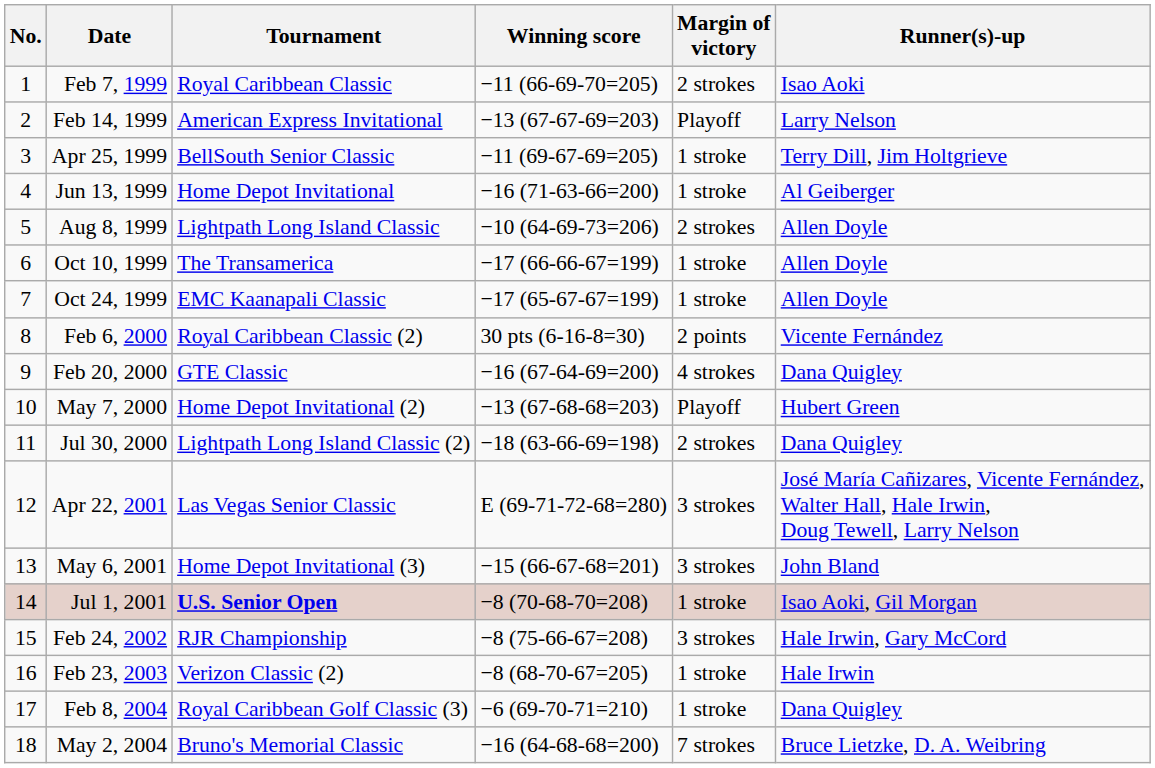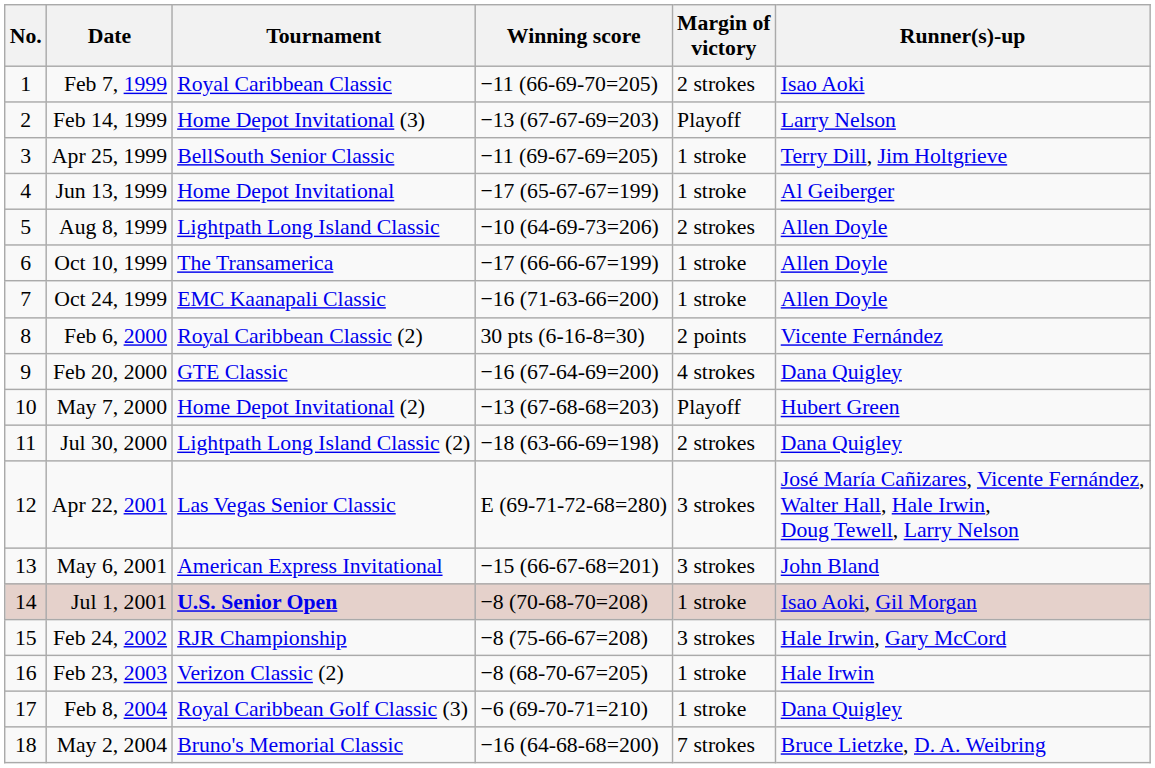 <table class="wikitable" style="font-size:95%;">
 <tr>
 <th>No.</th>
 <th>Date</th>
 <th>Tournament</th>
 <th>Winning score</th>
 <th>Margin of<br>victory</th>
 <th>Runner(s)-up</th>
 </tr>
 <tr>
 <td align=center>1</td>
 <td align=right>Feb 7, <a href='#'>1999</a></td>
 <td><a href='#'>Royal Caribbean Classic</a></td>
 <td>−11 (66-69-70=205)</td>
 <td>2 strokes</td>
 <td> <a href='#'>Isao Aoki</a></td>
 </tr>
 <tr>
 <td align=center>2</td>
 <td align=right>Feb 14, 1999</td>
-<td><a href='#'>American Express Invitational</a></td>
+<td><a href='#'>Home Depot Invitational</a> (3)</td>
 <td>−13 (67-67-69=203)</td>
 <td>Playoff</td>
 <td> <a href='#'>Larry Nelson</a></td>
 </tr>
 <tr>
 <td align=center>3</td>
 <td align=right>Apr 25, 1999</td>
 <td><a href='#'>BellSouth Senior Classic</a></td>
 <td>−11 (69-67-69=205)</td>
 <td>1 stroke</td>
 <td> <a href='#'>Terry Dill</a>,  <a href='#'>Jim Holtgrieve</a></td>
 </tr>
 <tr>
 <td align=center>4</td>
 <td align=right>Jun 13, 1999</td>
 <td><a href='#'>Home Depot Invitational</a></td>
-<td>−16 (71-63-66=200)</td>
+<td>−17 (65-67-67=199)</td>
 <td>1 stroke</td>
 <td> <a href='#'>Al Geiberger</a></td>
 </tr>
 <tr>
 <td align=center>5</td>
 <td align=right>Aug 8, 1999</td>
 <td><a href='#'>Lightpath Long Island Classic</a></td>
 <td>−10 (64-69-73=206)</td>
 <td>2 strokes</td>
 <td> <a href='#'>Allen Doyle</a></td>
 </tr>
 <tr>
 <td align=center>6</td>
 <td align=right>Oct 10, 1999</td>
 <td><a href='#'>The Transamerica</a></td>
 <td>−17 (66-66-67=199)</td>
 <td>1 stroke</td>
 <td> <a href='#'>Allen Doyle</a></td>
 </tr>
 <tr>
 <td align=center>7</td>
 <td align=right>Oct 24, 1999</td>
 <td><a href='#'>EMC Kaanapali Classic</a></td>
-<td>−17 (65-67-67=199)</td>
+<td>−16 (71-63-66=200)</td>
 <td>1 stroke</td>
 <td> <a href='#'>Allen Doyle</a></td>
 </tr>
 <tr>
 <td align=center>8</td>
 <td align=right>Feb 6, <a href='#'>2000</a></td>
 <td><a href='#'>Royal Caribbean Classic</a> (2)</td>
 <td>30 pts (6-16-8=30)</td>
 <td>2 points</td>
 <td> <a href='#'>Vicente Fernández</a></td>
 </tr>
 <tr>
 <td align=center>9</td>
 <td align=right>Feb 20, 2000</td>
 <td><a href='#'>GTE Classic</a></td>
 <td>−16 (67-64-69=200)</td>
 <td>4 strokes</td>
 <td> <a href='#'>Dana Quigley</a></td>
 </tr>
 <tr>
 <td align=center>10</td>
 <td align=right>May 7, 2000</td>
 <td><a href='#'>Home Depot Invitational</a> (2)</td>
 <td>−13 (67-68-68=203)</td>
 <td>Playoff</td>
 <td> <a href='#'>Hubert Green</a></td>
 </tr>
 <tr>
 <td align=center>11</td>
 <td align=right>Jul 30, 2000</td>
 <td><a href='#'>Lightpath Long Island Classic</a> (2)</td>
 <td>−18 (63-66-69=198)</td>
 <td>2 strokes</td>
 <td> <a href='#'>Dana Quigley</a></td>
 </tr>
 <tr>
 <td align=center>12</td>
 <td align=right>Apr 22, <a href='#'>2001</a></td>
 <td><a href='#'>Las Vegas Senior Classic</a></td>
 <td>E (69-71-72-68=280)</td>
 <td>3 strokes</td>
 <td> <a href='#'>José María Cañizares</a>,  <a href='#'>Vicente Fernández</a>,<br> <a href='#'>Walter Hall</a>,  <a href='#'>Hale Irwin</a>,<br> <a href='#'>Doug Tewell</a>,  <a href='#'>Larry Nelson</a></td>
 </tr>
 <tr>
 <td align=center>13</td>
 <td align=right>May 6, 2001</td>
-<td><a href='#'>Home Depot Invitational</a> (3)</td>
+<td><a href='#'>American Express Invitational</a></td>
 <td>−15 (66-67-68=201)</td>
 <td>3 strokes</td>
 <td> <a href='#'>John Bland</a></td>
 </tr>
 <tr style="background:#e5d1cb;">
 <td align=center>14</td>
 <td align=right>Jul 1, 2001</td>
 <td><strong><a href='#'>U.S. Senior Open</a></strong></td>
 <td>−8 (70-68-70=208)</td>
 <td>1 stroke</td>
 <td> <a href='#'>Isao Aoki</a>,  <a href='#'>Gil Morgan</a></td>
 </tr>
 <tr>
 <td align=center>15</td>
 <td align=right>Feb 24, <a href='#'>2002</a></td>
 <td><a href='#'>RJR Championship</a></td>
 <td>−8 (75-66-67=208)</td>
 <td>3 strokes</td>
 <td> <a href='#'>Hale Irwin</a>,  <a href='#'>Gary McCord</a></td>
 </tr>
 <tr>
 <td align=center>16</td>
 <td align=right>Feb 23, <a href='#'>2003</a></td>
 <td><a href='#'>Verizon Classic</a> (2)</td>
 <td>−8 (68-70-67=205)</td>
 <td>1 stroke</td>
 <td> <a href='#'>Hale Irwin</a></td>
 </tr>
 <tr>
 <td align=center>17</td>
 <td align=right>Feb 8, <a href='#'>2004</a></td>
 <td><a href='#'>Royal Caribbean Golf Classic</a> (3)</td>
 <td>−6 (69-70-71=210)</td>
 <td>1 stroke</td>
 <td> <a href='#'>Dana Quigley</a></td>
 </tr>
 <tr>
 <td align=center>18</td>
 <td align=right>May 2, 2004</td>
 <td><a href='#'>Bruno's Memorial Classic</a></td>
 <td>−16 (64-68-68=200)</td>
 <td>7 strokes</td>
 <td> <a href='#'>Bruce Lietzke</a>,  <a href='#'>D. A. Weibring</a></td>
 </tr>
 </table>
